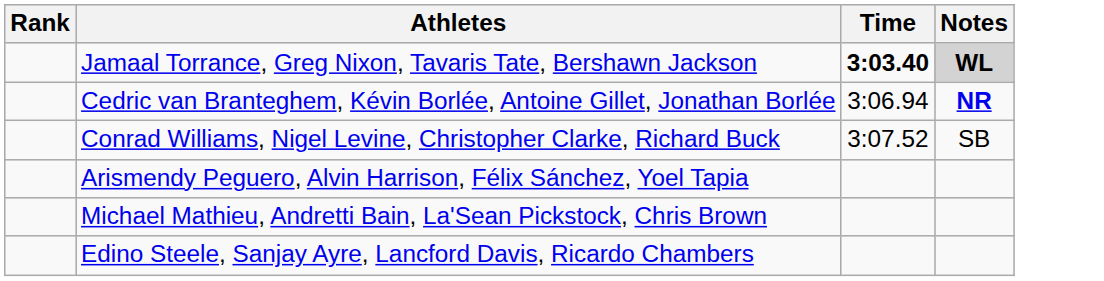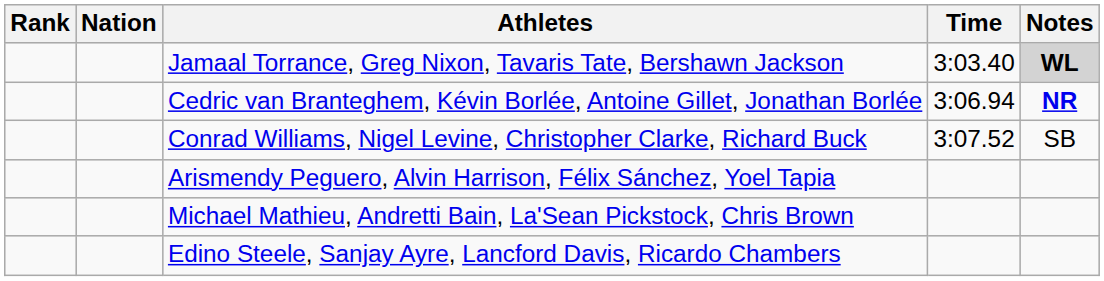 <table class="wikitable sortable" style="text-align:center">
 <tr>
 <th>Rank</th>
+<th>Nation</th>
 <th>Athletes</th>
 <th>Time</th>
 <th>Notes</th>
 </tr>
 <tr>
 <td></td>
+<td align=left></td>
 <td align=left><a href='#'>Jamaal Torrance</a>, <a href='#'>Greg Nixon</a>, <a href='#'>Tavaris Tate</a>, <a href='#'>Bershawn Jackson</a></td>
-<td><strong>3:03.40</strong></td>
+<td>3:03.40</td>
 <td style="background: lightgrey;"><strong>WL</strong></td>
 </tr>
 <tr>
 <td></td>
+<td align=left></td>
 <td align=left><a href='#'>Cedric van Branteghem</a>, <a href='#'>Kévin Borlée</a>, <a href='#'>Antoine Gillet</a>, <a href='#'>Jonathan Borlée</a></td>
 <td>3:06.94</td>
 <td><strong><a href='#'>NR</a></strong></td>
 </tr>
 <tr>
 <td></td>
+<td align=left></td>
 <td align=left><a href='#'>Conrad Williams</a>, <a href='#'>Nigel Levine</a>, <a href='#'>Christopher Clarke</a>, <a href='#'>Richard Buck</a></td>
 <td>3:07.52</td>
 <td>SB</td>
 </tr>
 <tr>
 <td></td>
+<td align=left></td>
 <td align=left><a href='#'>Arismendy Peguero</a>, <a href='#'>Alvin Harrison</a>, <a href='#'>Félix Sánchez</a>, <a href='#'>Yoel Tapia</a></td>
 <td></td>
 <td></td>
 </tr>
 <tr>
 <td></td>
+<td align=left></td>
 <td align=left><a href='#'>Michael Mathieu</a>, <a href='#'>Andretti Bain</a>, <a href='#'>La'Sean Pickstock</a>, <a href='#'>Chris Brown</a></td>
 <td></td>
 <td></td>
 </tr>
 <tr>
 <td></td>
+<td align=left></td>
 <td align=left><a href='#'>Edino Steele</a>, <a href='#'>Sanjay Ayre</a>, <a href='#'>Lancford Davis</a>, <a href='#'>Ricardo Chambers</a></td>
 <td></td>
 <td></td>
 </tr>
 </table>
